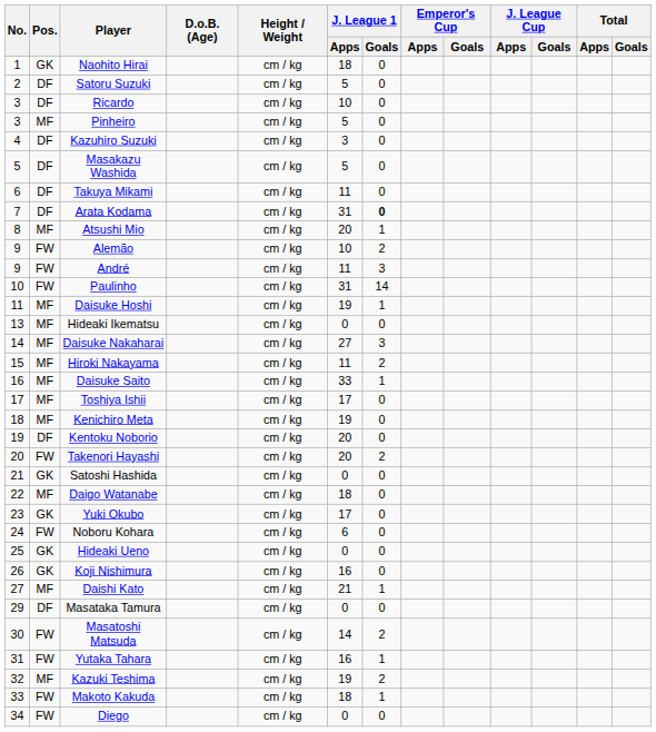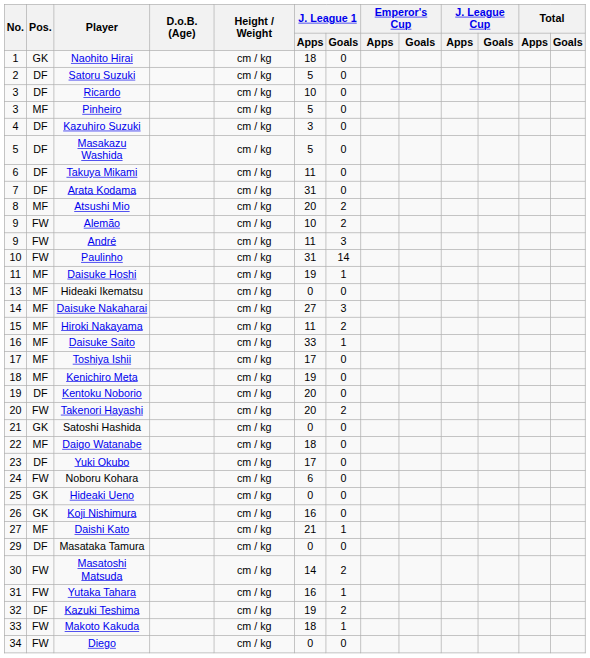 <table class="wikitable" style="text-align:center;">
 <tr>
 <th rowspan="2">No.</th>
 <th rowspan="2">Pos.</th>
 <th rowspan="2">Player</th>
 <th rowspan="2">D.o.B. (Age)</th>
 <th rowspan="2">Height / Weight</th>
 <th colspan="2"><a href='#'>J. League 1</a></th>
 <th colspan="2"><a href='#'>Emperor's Cup</a></th>
 <th colspan="2"><a href='#'>J. League Cup</a></th>
 <th colspan="2">Total</th>
 </tr>
 <tr>
 <th>Apps</th>
 <th>Goals</th>
 <th>Apps</th>
 <th>Goals</th>
 <th>Apps</th>
 <th>Goals</th>
 <th>Apps</th>
 <th>Goals</th>
 </tr>
 <tr>
 <td>1</td>
 <td>GK</td>
 <td><a href='#'>Naohito Hirai</a></td>
 <td></td>
 <td>cm / kg</td>
 <td>18</td>
 <td>0</td>
 <td></td>
 <td></td>
 <td></td>
 <td></td>
 <td></td>
 <td></td>
 </tr>
 <tr>
 <td>2</td>
 <td>DF</td>
 <td><a href='#'>Satoru Suzuki</a></td>
 <td></td>
 <td>cm / kg</td>
 <td>5</td>
 <td>0</td>
 <td></td>
 <td></td>
 <td></td>
 <td></td>
 <td></td>
 <td></td>
 </tr>
 <tr>
 <td>3</td>
 <td>DF</td>
 <td><a href='#'>Ricardo</a></td>
 <td></td>
 <td>cm / kg</td>
 <td>10</td>
 <td>0</td>
 <td></td>
 <td></td>
 <td></td>
 <td></td>
 <td></td>
 <td></td>
 </tr>
 <tr>
 <td>3</td>
 <td>MF</td>
 <td><a href='#'>Pinheiro</a></td>
 <td></td>
 <td>cm / kg</td>
 <td>5</td>
 <td>0</td>
 <td></td>
 <td></td>
 <td></td>
 <td></td>
 <td></td>
 <td></td>
 </tr>
 <tr>
 <td>4</td>
 <td>DF</td>
 <td><a href='#'>Kazuhiro Suzuki</a></td>
 <td></td>
 <td>cm / kg</td>
 <td>3</td>
 <td>0</td>
 <td></td>
 <td></td>
 <td></td>
 <td></td>
 <td></td>
 <td></td>
 </tr>
 <tr>
 <td>5</td>
 <td>DF</td>
 <td><a href='#'>Masakazu Washida</a></td>
 <td></td>
 <td>cm / kg</td>
 <td>5</td>
 <td>0</td>
 <td></td>
 <td></td>
 <td></td>
 <td></td>
 <td></td>
 <td></td>
 </tr>
 <tr>
 <td>6</td>
 <td>DF</td>
 <td><a href='#'>Takuya Mikami</a></td>
 <td></td>
 <td>cm / kg</td>
 <td>11</td>
 <td>0</td>
 <td></td>
 <td></td>
 <td></td>
 <td></td>
 <td></td>
 <td></td>
 </tr>
 <tr>
 <td>7</td>
 <td>DF</td>
 <td><a href='#'>Arata Kodama</a></td>
 <td></td>
 <td>cm / kg</td>
 <td>31</td>
-<td><strong>0</strong></td>
+<td>0</td>
 <td></td>
 <td></td>
 <td></td>
 <td></td>
 <td></td>
 <td></td>
 </tr>
 <tr>
 <td>8</td>
 <td>MF</td>
 <td><a href='#'>Atsushi Mio</a></td>
 <td></td>
 <td>cm / kg</td>
 <td>20</td>
-<td>1</td>
+<td>2</td>
 <td></td>
 <td></td>
 <td></td>
 <td></td>
 <td></td>
 <td></td>
 </tr>
 <tr>
 <td>9</td>
 <td>FW</td>
 <td><a href='#'>Alemão</a></td>
 <td></td>
 <td>cm / kg</td>
 <td>10</td>
 <td>2</td>
 <td></td>
 <td></td>
 <td></td>
 <td></td>
 <td></td>
 <td></td>
 </tr>
 <tr>
 <td>9</td>
 <td>FW</td>
 <td><a href='#'>André</a></td>
 <td></td>
 <td>cm / kg</td>
 <td>11</td>
 <td>3</td>
 <td></td>
 <td></td>
 <td></td>
 <td></td>
 <td></td>
 <td></td>
 </tr>
 <tr>
 <td>10</td>
 <td>FW</td>
 <td><a href='#'>Paulinho</a></td>
 <td></td>
 <td>cm / kg</td>
 <td>31</td>
 <td>14</td>
 <td></td>
 <td></td>
 <td></td>
 <td></td>
 <td></td>
 <td></td>
 </tr>
 <tr>
 <td>11</td>
 <td>MF</td>
 <td><a href='#'>Daisuke Hoshi</a></td>
 <td></td>
 <td>cm / kg</td>
 <td>19</td>
 <td>1</td>
 <td></td>
 <td></td>
 <td></td>
 <td></td>
 <td></td>
 <td></td>
 </tr>
 <tr>
 <td>13</td>
 <td>MF</td>
 <td>Hideaki Ikematsu</td>
 <td></td>
 <td>cm / kg</td>
 <td>0</td>
 <td>0</td>
 <td></td>
 <td></td>
 <td></td>
 <td></td>
 <td></td>
 <td></td>
 </tr>
 <tr>
 <td>14</td>
 <td>MF</td>
 <td><a href='#'>Daisuke Nakaharai</a></td>
 <td></td>
 <td>cm / kg</td>
 <td>27</td>
 <td>3</td>
 <td></td>
 <td></td>
 <td></td>
 <td></td>
 <td></td>
 <td></td>
 </tr>
 <tr>
 <td>15</td>
 <td>MF</td>
 <td><a href='#'>Hiroki Nakayama</a></td>
 <td></td>
 <td>cm / kg</td>
 <td>11</td>
 <td>2</td>
 <td></td>
 <td></td>
 <td></td>
 <td></td>
 <td></td>
 <td></td>
 </tr>
 <tr>
 <td>16</td>
 <td>MF</td>
 <td><a href='#'>Daisuke Saito</a></td>
 <td></td>
 <td>cm / kg</td>
 <td>33</td>
 <td>1</td>
 <td></td>
 <td></td>
 <td></td>
 <td></td>
 <td></td>
 <td></td>
 </tr>
 <tr>
 <td>17</td>
 <td>MF</td>
 <td><a href='#'>Toshiya Ishii</a></td>
 <td></td>
 <td>cm / kg</td>
 <td>17</td>
 <td>0</td>
 <td></td>
 <td></td>
 <td></td>
 <td></td>
 <td></td>
 <td></td>
 </tr>
 <tr>
 <td>18</td>
 <td>MF</td>
 <td><a href='#'>Kenichiro Meta</a></td>
 <td></td>
 <td>cm / kg</td>
 <td>19</td>
 <td>0</td>
 <td></td>
 <td></td>
 <td></td>
 <td></td>
 <td></td>
 <td></td>
 </tr>
 <tr>
 <td>19</td>
 <td>DF</td>
 <td><a href='#'>Kentoku Noborio</a></td>
 <td></td>
 <td>cm / kg</td>
 <td>20</td>
 <td>0</td>
 <td></td>
 <td></td>
 <td></td>
 <td></td>
 <td></td>
 <td></td>
 </tr>
 <tr>
 <td>20</td>
 <td>FW</td>
 <td><a href='#'>Takenori Hayashi</a></td>
 <td></td>
 <td>cm / kg</td>
 <td>20</td>
 <td>2</td>
 <td></td>
 <td></td>
 <td></td>
 <td></td>
 <td></td>
 <td></td>
 </tr>
 <tr>
 <td>21</td>
 <td>GK</td>
 <td>Satoshi Hashida</td>
 <td></td>
 <td>cm / kg</td>
 <td>0</td>
 <td>0</td>
 <td></td>
 <td></td>
 <td></td>
 <td></td>
 <td></td>
 <td></td>
 </tr>
 <tr>
 <td>22</td>
 <td>MF</td>
 <td><a href='#'>Daigo Watanabe</a></td>
 <td></td>
 <td>cm / kg</td>
 <td>18</td>
 <td>0</td>
 <td></td>
 <td></td>
 <td></td>
 <td></td>
 <td></td>
 <td></td>
 </tr>
 <tr>
 <td>23</td>
-<td>GK</td>
+<td>DF</td>
 <td><a href='#'>Yuki Okubo</a></td>
 <td></td>
 <td>cm / kg</td>
 <td>17</td>
 <td>0</td>
 <td></td>
 <td></td>
 <td></td>
 <td></td>
 <td></td>
 <td></td>
 </tr>
 <tr>
 <td>24</td>
 <td>FW</td>
 <td>Noboru Kohara</td>
 <td></td>
 <td>cm / kg</td>
 <td>6</td>
 <td>0</td>
 <td></td>
 <td></td>
 <td></td>
 <td></td>
 <td></td>
 <td></td>
 </tr>
 <tr>
 <td>25</td>
 <td>GK</td>
 <td><a href='#'>Hideaki Ueno</a></td>
 <td></td>
 <td>cm / kg</td>
 <td>0</td>
 <td>0</td>
 <td></td>
 <td></td>
 <td></td>
 <td></td>
 <td></td>
 <td></td>
 </tr>
 <tr>
 <td>26</td>
 <td>GK</td>
 <td><a href='#'>Koji Nishimura</a></td>
 <td></td>
 <td>cm / kg</td>
 <td>16</td>
 <td>0</td>
 <td></td>
 <td></td>
 <td></td>
 <td></td>
 <td></td>
 <td></td>
 </tr>
 <tr>
 <td>27</td>
 <td>MF</td>
 <td><a href='#'>Daishi Kato</a></td>
 <td></td>
 <td>cm / kg</td>
 <td>21</td>
 <td>1</td>
 <td></td>
 <td></td>
 <td></td>
 <td></td>
 <td></td>
 <td></td>
 </tr>
 <tr>
 <td>29</td>
 <td>DF</td>
 <td>Masataka Tamura</td>
 <td></td>
 <td>cm / kg</td>
 <td>0</td>
 <td>0</td>
 <td></td>
 <td></td>
 <td></td>
 <td></td>
 <td></td>
 <td></td>
 </tr>
 <tr>
 <td>30</td>
 <td>FW</td>
 <td><a href='#'>Masatoshi Matsuda</a></td>
 <td></td>
 <td>cm / kg</td>
 <td>14</td>
 <td>2</td>
 <td></td>
 <td></td>
 <td></td>
 <td></td>
 <td></td>
 <td></td>
 </tr>
 <tr>
 <td>31</td>
 <td>FW</td>
 <td><a href='#'>Yutaka Tahara</a></td>
 <td></td>
 <td>cm / kg</td>
 <td>16</td>
 <td>1</td>
 <td></td>
 <td></td>
 <td></td>
 <td></td>
 <td></td>
 <td></td>
 </tr>
 <tr>
 <td>32</td>
-<td>MF</td>
+<td>DF</td>
 <td><a href='#'>Kazuki Teshima</a></td>
 <td></td>
 <td>cm / kg</td>
 <td>19</td>
 <td>2</td>
 <td></td>
 <td></td>
 <td></td>
 <td></td>
 <td></td>
 <td></td>
 </tr>
 <tr>
 <td>33</td>
 <td>FW</td>
 <td><a href='#'>Makoto Kakuda</a></td>
 <td></td>
 <td>cm / kg</td>
 <td>18</td>
 <td>1</td>
 <td></td>
 <td></td>
 <td></td>
 <td></td>
 <td></td>
 <td></td>
 </tr>
 <tr>
 <td>34</td>
 <td>FW</td>
 <td><a href='#'>Diego</a></td>
 <td></td>
 <td>cm / kg</td>
 <td>0</td>
 <td>0</td>
 <td></td>
 <td></td>
 <td></td>
 <td></td>
 <td></td>
 <td></td>
 </tr>
 </table>
